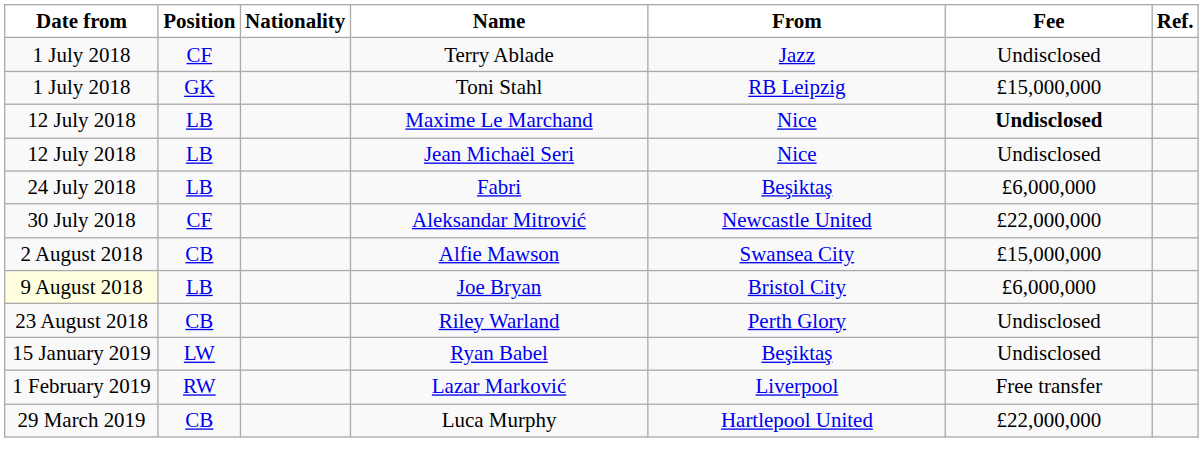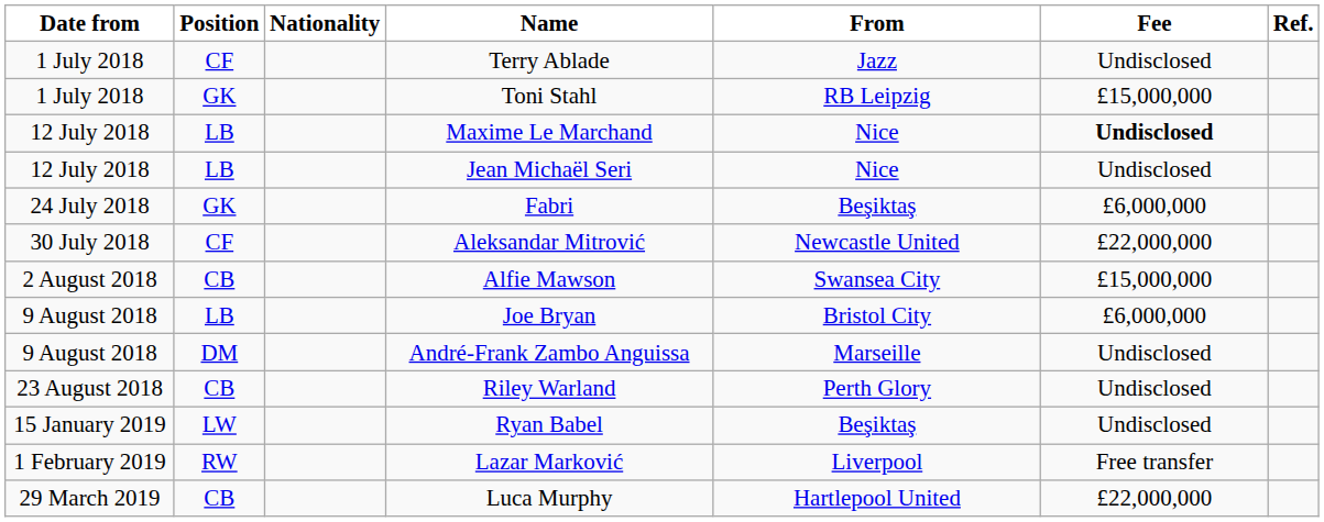 <table class="wikitable"  style="text-align:center; font-size:100%; ">
 <tr>
 <th style="background:white; color:black; width:110px;">Date from</th>
 <th style="background:white; color:black; width:50px;">Position</th>
 <th style="background:white; color:black; width:50px;">Nationality</th>
 <th style="background:white; color:black; width:220px;">Name</th>
 <th style="background:white; color:black; width:220px;">From</th>
 <th style="background:white; color:black; width:150px;">Fee</th>
 <th style="background:white; color:black; width:25px;">Ref.</th>
 </tr>
 <tr>
 <td>1 July 2018</td>
 <td><a href='#'>CF</a></td>
 <td></td>
 <td>Terry Ablade</td>
 <td> <a href='#'>Jazz</a></td>
 <td>Undisclosed</td>
 <td></td>
 </tr>
 <tr>
 <td>1 July 2018</td>
 <td><a href='#'>GK</a></td>
 <td></td>
 <td>Toni Stahl</td>
 <td> <a href='#'>RB Leipzig</a></td>
 <td>£15,000,000</td>
 <td></td>
 </tr>
 <tr>
 <td>12 July 2018</td>
 <td><a href='#'>LB</a></td>
 <td></td>
 <td><a href='#'>Maxime Le Marchand</a></td>
 <td> <a href='#'>Nice</a></td>
 <td><strong>Undisclosed</strong></td>
 <td></td>
 </tr>
 <tr>
 <td>12 July 2018</td>
 <td><a href='#'>LB</a></td>
 <td></td>
 <td><a href='#'>Jean Michaël Seri</a></td>
 <td> <a href='#'>Nice</a></td>
 <td>Undisclosed</td>
 <td></td>
 </tr>
 <tr>
 <td>24 July 2018</td>
-<td><a href='#'>LB</a></td>
+<td><a href='#'>GK</a></td>
 <td></td>
 <td><a href='#'>Fabri</a></td>
 <td> <a href='#'>Beşiktaş</a></td>
 <td>£6,000,000</td>
 <td></td>
 </tr>
 <tr>
 <td>30 July 2018</td>
 <td><a href='#'>CF</a></td>
 <td></td>
 <td><a href='#'>Aleksandar Mitrović</a></td>
 <td> <a href='#'>Newcastle United</a></td>
 <td>£22,000,000</td>
 <td></td>
 </tr>
 <tr>
 <td>2 August 2018</td>
 <td><a href='#'>CB</a></td>
 <td></td>
 <td><a href='#'>Alfie Mawson</a></td>
 <td> <a href='#'>Swansea City</a></td>
 <td>£15,000,000</td>
 <td></td>
 </tr>
 <tr>
-<td style="background: lightyellow;">9 August 2018</td>
+<td>9 August 2018</td>
 <td><a href='#'>LB</a></td>
 <td></td>
 <td><a href='#'>Joe Bryan</a></td>
 <td> <a href='#'>Bristol City</a></td>
 <td>£6,000,000</td>
+<td></td>
+</tr>
+<tr>
+<td>9 August 2018</td>
+<td><a href='#'>DM</a></td>
+<td></td>
+<td><a href='#'>André-Frank Zambo Anguissa</a></td>
+<td> <a href='#'>Marseille</a></td>
+<td>Undisclosed</td>
 <td></td>
 </tr>
 <tr>
 <td>23 August 2018</td>
 <td><a href='#'>CB</a></td>
 <td></td>
 <td><a href='#'>Riley Warland</a></td>
 <td> <a href='#'>Perth Glory</a></td>
 <td>Undisclosed</td>
 <td></td>
 </tr>
 <tr>
 <td>15 January 2019</td>
 <td><a href='#'>LW</a></td>
 <td></td>
 <td><a href='#'>Ryan Babel</a></td>
 <td> <a href='#'>Beşiktaş</a></td>
 <td>Undisclosed</td>
 <td></td>
 </tr>
 <tr>
 <td>1 February 2019</td>
 <td><a href='#'>RW</a></td>
 <td></td>
 <td><a href='#'>Lazar Marković</a></td>
 <td> <a href='#'>Liverpool</a></td>
 <td>Free transfer</td>
 <td></td>
 </tr>
 <tr>
 <td>29 March 2019</td>
 <td><a href='#'>CB</a></td>
 <td></td>
 <td>Luca Murphy</td>
 <td><a href='#'>Hartlepool United</a></td>
 <td>£22,000,000</td>
 <td></td>
 </tr>
 </table>
